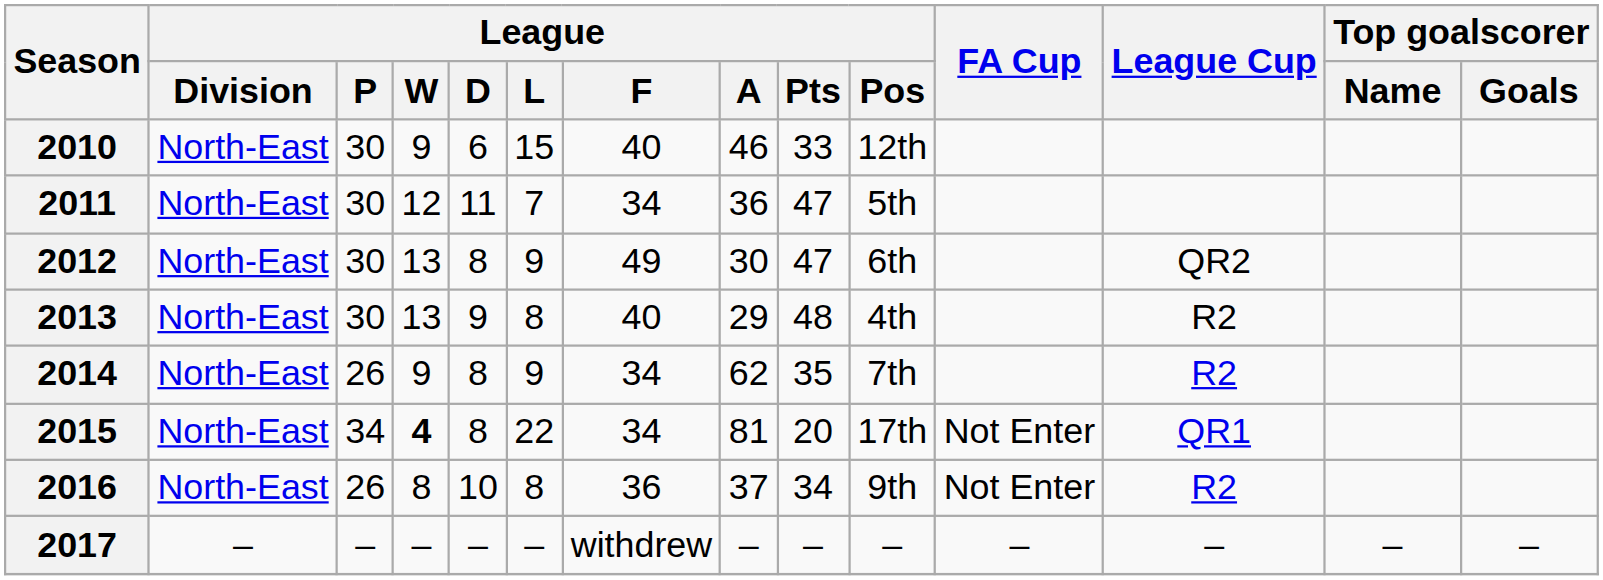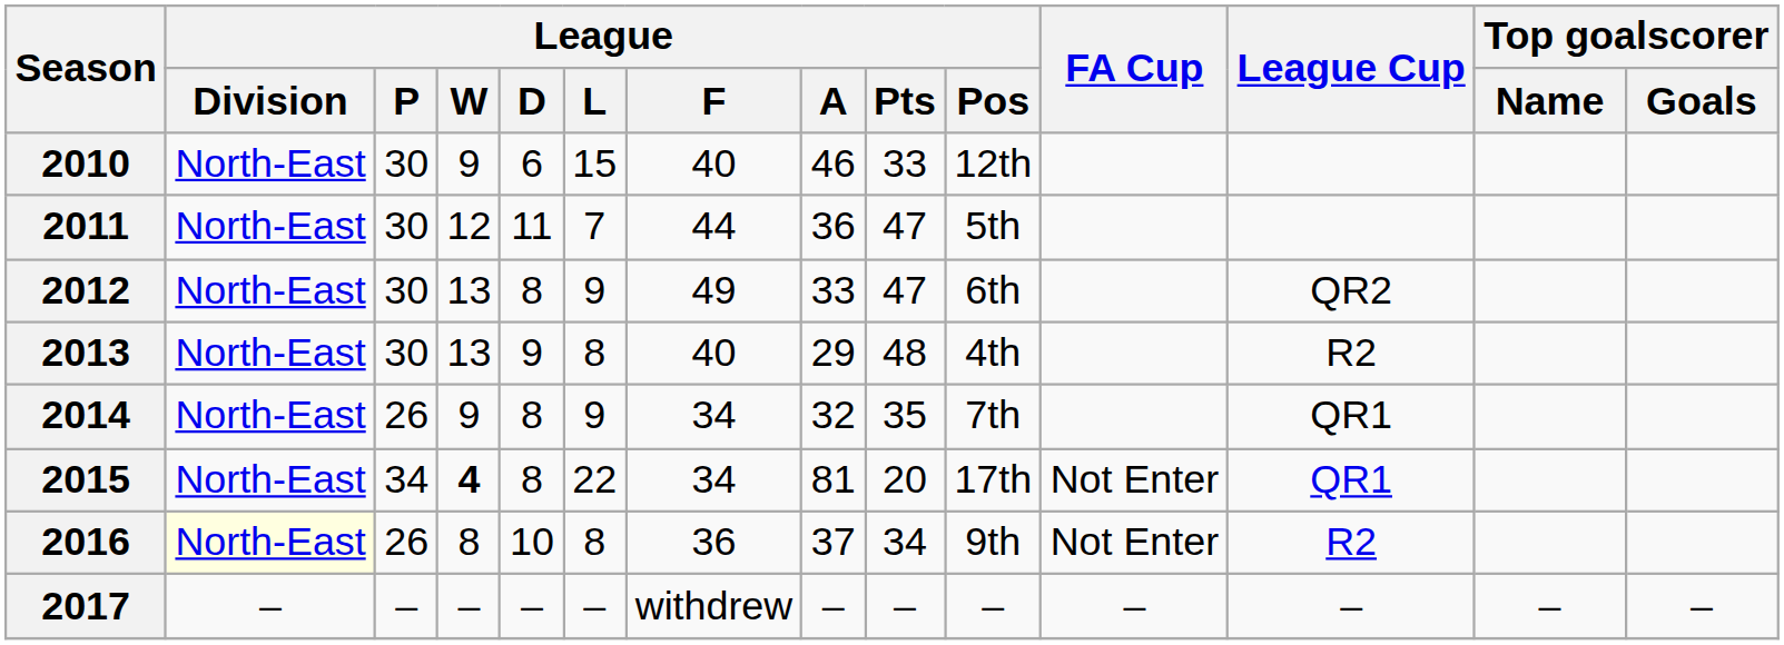 <table class="wikitable" style="text-align: center">
 <tr>
 <th rowspan=2>Season</th>
 <th colspan=9>League</th>
 <th rowspan=2><a href='#'>FA Cup</a></th>
 <th rowspan=2><a href='#'>League Cup</a></th>
 <th colspan=2>Top goalscorer</th>
 </tr>
 <tr>
 <th>Division</th>
 <th>P</th>
 <th>W</th>
 <th>D</th>
 <th>L</th>
 <th>F</th>
 <th>A</th>
 <th>Pts</th>
 <th>Pos</th>
 <th>Name</th>
 <th>Goals</th>
 </tr>
 <tr>
 <th>2010</th>
 <td><a href='#'>North-East</a></td>
 <td>30</td>
 <td>9</td>
 <td>6</td>
 <td>15</td>
 <td>40</td>
 <td>46</td>
 <td>33</td>
 <td>12th</td>
 <td></td>
 <td></td>
 <td></td>
 <td></td>
 </tr>
 <tr>
 <th>2011</th>
 <td><a href='#'>North-East</a></td>
 <td>30</td>
 <td>12</td>
 <td>11</td>
 <td>7</td>
-<td>34</td>
+<td>44</td>
 <td>36</td>
 <td>47</td>
 <td>5th</td>
 <td></td>
 <td></td>
 <td></td>
 <td></td>
 </tr>
 <tr>
 <th>2012</th>
 <td><a href='#'>North-East</a></td>
 <td>30</td>
 <td>13</td>
 <td>8</td>
 <td>9</td>
 <td>49</td>
-<td>30</td>
+<td>33</td>
 <td>47</td>
 <td>6th</td>
 <td></td>
 <td>QR2</td>
 <td></td>
 <td></td>
 </tr>
 <tr>
 <th>2013</th>
 <td><a href='#'>North-East</a></td>
 <td>30</td>
 <td>13</td>
 <td>9</td>
 <td>8</td>
 <td>40</td>
 <td>29</td>
 <td>48</td>
 <td>4th</td>
 <td></td>
 <td>R2</td>
 <td></td>
 <td></td>
 </tr>
 <tr>
 <th>2014</th>
 <td><a href='#'>North-East</a></td>
 <td>26</td>
 <td>9</td>
 <td>8</td>
 <td>9</td>
 <td>34</td>
-<td>62</td>
+<td>32</td>
 <td>35</td>
 <td>7th</td>
 <td></td>
-<td><a href='#'>R2</a></td>
+<td>QR1</td>
 <td></td>
 <td></td>
 </tr>
 <tr>
 <th>2015</th>
 <td><a href='#'>North-East</a></td>
 <td>34</td>
 <td><strong>4</strong></td>
 <td>8</td>
 <td>22</td>
 <td>34</td>
 <td>81</td>
 <td>20</td>
 <td>17th</td>
 <td>Not Enter</td>
 <td><a href='#'>QR1</a></td>
 <td></td>
 <td></td>
 </tr>
 <tr>
 <th>2016</th>
-<td><a href='#'>North-East</a></td>
+<td style="background: lightyellow;"><a href='#'>North-East</a></td>
 <td>26</td>
 <td>8</td>
 <td>10</td>
 <td>8</td>
 <td>36</td>
 <td>37</td>
 <td>34</td>
 <td>9th</td>
 <td>Not Enter</td>
 <td><a href='#'>R2</a></td>
 <td></td>
 <td></td>
 </tr>
 <tr>
 <th>2017</th>
 <td>–</td>
 <td>–</td>
 <td>–</td>
 <td>–</td>
 <td>–</td>
 <td>withdrew</td>
 <td>–</td>
 <td>–</td>
 <td>–</td>
 <td>–</td>
 <td>–</td>
 <td>–</td>
 <td>–</td>
 </tr>
 <tr>
 </tr>
 </table>
